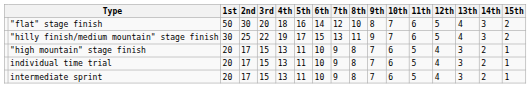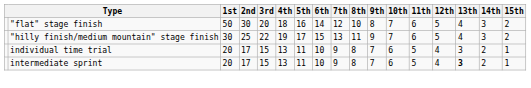 <table class="wikitable">
 <tr>
 <th colspan=2>Type</th>
 <th>1st</th>
 <th>2nd</th>
 <th>3rd</th>
 <th>4th</th>
 <th>5th</th>
 <th>6th</th>
 <th>7th</th>
 <th>8th</th>
 <th>9th</th>
 <th>10th</th>
 <th>11th</th>
 <th>12th</th>
 <th>13th</th>
 <th>14th</th>
 <th>15th</th>
 </tr>
 <tr>
 <td></td>
 <td>"flat" stage finish</td>
 <td>50</td>
 <td>30</td>
 <td>20</td>
 <td>18</td>
 <td>16</td>
 <td>14</td>
 <td>12</td>
 <td>10</td>
 <td>8</td>
 <td>7</td>
 <td>6</td>
 <td>5</td>
 <td>4</td>
 <td>3</td>
 <td>2</td>
 </tr>
 <tr>
 <td></td>
 <td>"hilly finish/medium mountain" stage finish</td>
 <td>30</td>
 <td>25</td>
 <td>22</td>
 <td>19</td>
 <td>17</td>
 <td>15</td>
 <td>13</td>
 <td>11</td>
 <td>9</td>
 <td>7</td>
 <td>6</td>
 <td>5</td>
 <td>4</td>
 <td>3</td>
 <td>2</td>
 </tr>
 <tr>
 <td></td>
-<td>"high mountain" stage finish</td>
-<td>20</td>
-<td>17</td>
-<td>15</td>
-<td>13</td>
-<td>11</td>
-<td>10</td>
-<td>9</td>
-<td>8</td>
-<td>7</td>
-<td>6</td>
-<td>5</td>
-<td>4</td>
-<td>3</td>
-<td>2</td>
-<td>1</td>
-</tr>
-<tr>
-<td></td>
 <td>individual time trial</td>
 <td>20</td>
 <td>17</td>
 <td>15</td>
 <td>13</td>
 <td>11</td>
 <td>10</td>
 <td>9</td>
 <td>8</td>
 <td>7</td>
 <td>6</td>
 <td>5</td>
 <td>4</td>
 <td>3</td>
 <td>2</td>
 <td>1</td>
 </tr>
 <tr>
 <td></td>
 <td>intermediate sprint</td>
 <td>20</td>
 <td>17</td>
 <td>15</td>
 <td>13</td>
 <td>11</td>
 <td>10</td>
 <td>9</td>
 <td>8</td>
 <td>7</td>
 <td>6</td>
 <td>5</td>
 <td>4</td>
-<td>3</td>
+<td><strong>3</strong></td>
 <td>2</td>
 <td>1</td>
 </tr>
 </table>
